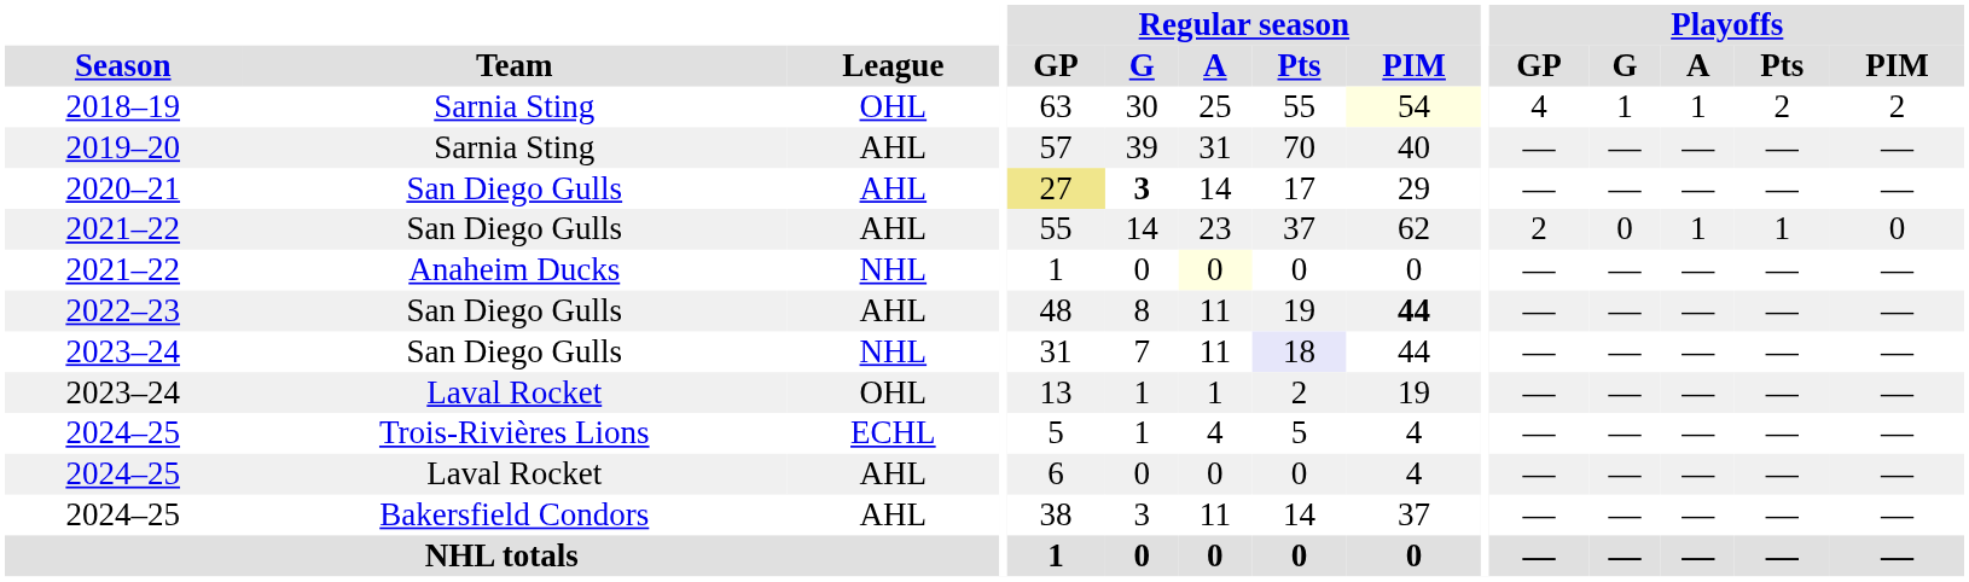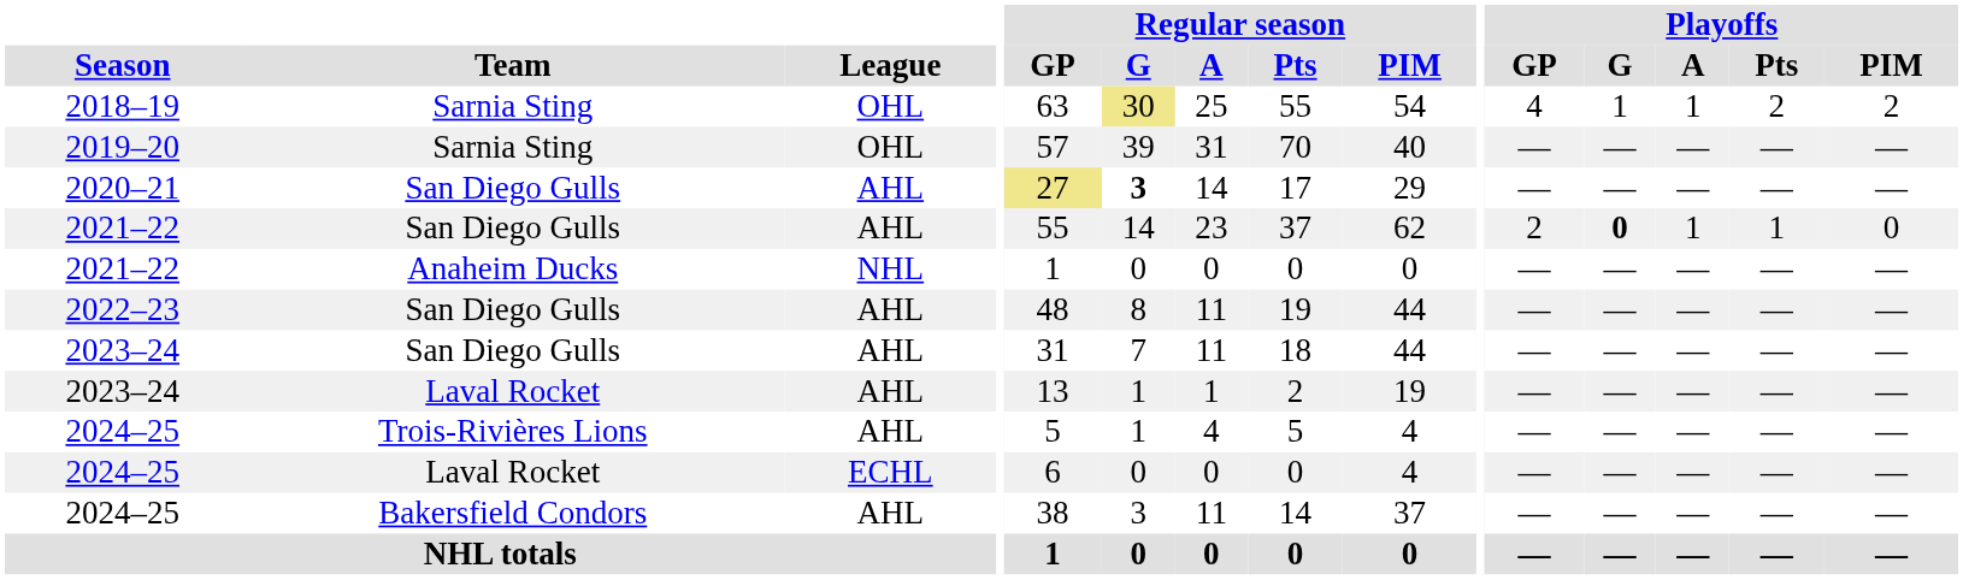 <table border="0" cellpadding="1" cellspacing="0" style="text-align:center; width:60em;">
 <tr bgcolor="#e0e0e0">
 <th colspan="3" bgcolor="#ffffff"></th>
 <th rowspan="92" bgcolor="#ffffff"></th>
 <th colspan="5"><a href='#'>Regular season</a></th>
 <th rowspan="92" bgcolor="#ffffff"></th>
 <th colspan="5"><a href='#'>Playoffs</a></th>
 </tr>
 <tr bgcolor="#e0e0e0">
 <th><a href='#'>Season</a></th>
 <th>Team</th>
 <th>League</th>
 <th>GP</th>
 <th><a href='#'>G</a></th>
 <th><a href='#'>A</a></th>
 <th><a href='#'>Pts</a></th>
 <th><a href='#'>PIM</a></th>
 <th>GP</th>
 <th>G</th>
 <th>A</th>
 <th>Pts</th>
 <th>PIM</th>
 </tr>
 <tr>
 <td><a href='#'>2018–19</a></td>
 <td><a href='#'>Sarnia Sting</a></td>
 <td><a href='#'>OHL</a></td>
 <td>63</td>
-<td>30</td>
+<td style="background: khaki;">30</td>
 <td>25</td>
 <td>55</td>
-<td style="background: lightyellow;">54</td>
+<td>54</td>
 <td>4</td>
 <td>1</td>
 <td>1</td>
 <td>2</td>
 <td>2</td>
 </tr>
 <tr bgcolor="#f0f0f0">
 <td><a href='#'>2019–20</a></td>
 <td>Sarnia Sting</td>
-<td>AHL</td>
+<td>OHL</td>
 <td>57</td>
 <td>39</td>
 <td>31</td>
 <td>70</td>
 <td>40</td>
 <td>—</td>
 <td>—</td>
 <td>—</td>
 <td>—</td>
 <td>—</td>
 </tr>
 <tr>
 <td><a href='#'>2020–21</a></td>
 <td><a href='#'>San Diego Gulls</a></td>
 <td><a href='#'>AHL</a></td>
 <td style="background: khaki;">27</td>
 <td><strong>3</strong></td>
 <td>14</td>
 <td>17</td>
 <td>29</td>
 <td>—</td>
 <td>—</td>
 <td>—</td>
 <td>—</td>
 <td>—</td>
 </tr>
 <tr bgcolor="#f0f0f0">
 <td><a href='#'>2021–22</a></td>
 <td>San Diego Gulls</td>
 <td>AHL</td>
 <td>55</td>
 <td>14</td>
 <td>23</td>
 <td>37</td>
 <td>62</td>
 <td>2</td>
-<td>0</td>
+<td><strong>0</strong></td>
 <td>1</td>
 <td>1</td>
 <td>0</td>
 </tr>
 <tr>
 <td><a href='#'>2021–22</a></td>
 <td><a href='#'>Anaheim Ducks</a></td>
 <td><a href='#'>NHL</a></td>
 <td>1</td>
 <td>0</td>
-<td style="background: lightyellow;">0</td>
+<td>0</td>
 <td>0</td>
 <td>0</td>
 <td>—</td>
 <td>—</td>
 <td>—</td>
 <td>—</td>
 <td>—</td>
 </tr>
 <tr bgcolor="#f0f0f0">
 <td><a href='#'>2022–23</a></td>
 <td>San Diego Gulls</td>
 <td>AHL</td>
 <td>48</td>
 <td>8</td>
 <td>11</td>
 <td>19</td>
-<td><strong>44</strong></td>
+<td>44</td>
 <td>—</td>
 <td>—</td>
 <td>—</td>
 <td>—</td>
 <td>—</td>
 </tr>
 <tr>
 <td><a href='#'>2023–24</a></td>
 <td>San Diego Gulls</td>
-<td><a href='#'>NHL</a></td>
+<td>AHL</td>
 <td>31</td>
 <td>7</td>
 <td>11</td>
-<td style="background: lavender;">18</td>
+<td>18</td>
 <td>44</td>
 <td>—</td>
 <td>—</td>
 <td>—</td>
 <td>—</td>
 <td>—</td>
 </tr>
 <tr bgcolor="#f0f0f0">
 <td>2023–24</td>
 <td><a href='#'>Laval Rocket</a></td>
-<td>OHL</td>
+<td>AHL</td>
 <td>13</td>
 <td>1</td>
 <td>1</td>
 <td>2</td>
 <td>19</td>
 <td>—</td>
 <td>—</td>
 <td>—</td>
 <td>—</td>
 <td>—</td>
 </tr>
 <tr>
 <td><a href='#'>2024–25</a></td>
 <td><a href='#'>Trois-Rivières Lions</a></td>
-<td><a href='#'>ECHL</a></td>
+<td>AHL</td>
 <td>5</td>
 <td>1</td>
 <td>4</td>
 <td>5</td>
 <td>4</td>
 <td>—</td>
 <td>—</td>
 <td>—</td>
 <td>—</td>
 <td>—</td>
 </tr>
 <tr bgcolor="#f0f0f0">
 <td><a href='#'>2024–25</a></td>
 <td>Laval Rocket</td>
-<td>AHL</td>
+<td><a href='#'>ECHL</a></td>
 <td>6</td>
 <td>0</td>
 <td>0</td>
 <td>0</td>
 <td>4</td>
 <td>—</td>
 <td>—</td>
 <td>—</td>
 <td>—</td>
 <td>—</td>
 </tr>
 <tr>
 <td>2024–25</td>
 <td><a href='#'>Bakersfield Condors</a></td>
 <td>AHL</td>
 <td>38</td>
 <td>3</td>
 <td>11</td>
 <td>14</td>
 <td>37</td>
 <td>—</td>
 <td>—</td>
 <td>—</td>
 <td>—</td>
 <td>—</td>
 </tr>
 <tr bgcolor="#e0e0e0">
 <th colspan="3">NHL totals</th>
 <th>1</th>
 <th>0</th>
 <th>0</th>
 <th>0</th>
 <th>0</th>
 <th>—</th>
 <th>—</th>
 <th>—</th>
 <th>—</th>
 <th>—</th>
 </tr>
 </table>
